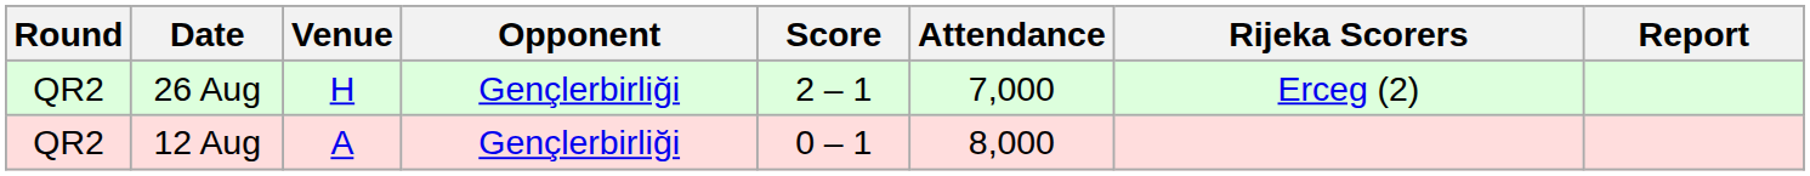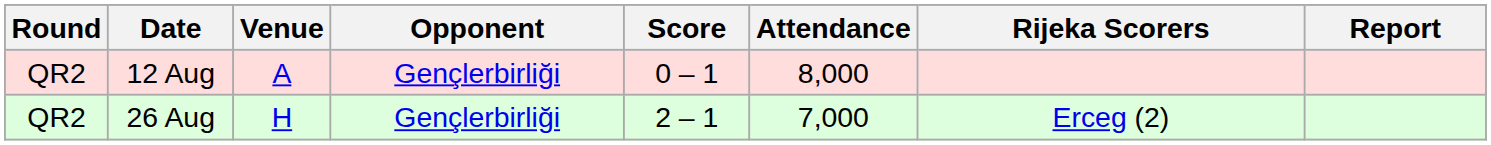 <table class="wikitable sortable" style="text-align: center; font-size:95%;">
 <tr>
 <th width="30">Round</th>
 <th width="60">Date</th>
 <th width="20">Venue</th>
 <th width="150">Opponent</th>
 <th width="60">Score</th>
 <th width="40">Attendance</th>
 <th width="200">Rijeka Scorers</th>
 <th width="90" class="unsortable">Report</th>
 </tr>
+<tr bgcolor="#ffdddd">
+<td>QR2</td>
+<td>12 Aug</td>
+<td><a href='#'>A</a></td>
+<td><a href='#'>Gençlerbirliği</a> </td>
+<td>0 – 1</td>
+<td>8,000</td>
+<td></td>
+<td></td>
+</tr>
 <tr bgcolor="#ddffdd">
 <td>QR2</td>
 <td>26 Aug</td>
 <td><a href='#'>H</a></td>
 <td><a href='#'>Gençlerbirliği</a> </td>
 <td>2 – 1</td>
 <td>7,000</td>
 <td><a href='#'>Erceg</a> (2)</td>
 <td></td>
 </tr>
-<tr bgcolor="#ffdddd">
-<td>QR2</td>
-<td>12 Aug</td>
-<td><a href='#'>A</a></td>
-<td><a href='#'>Gençlerbirliği</a> </td>
-<td>0 – 1</td>
-<td>8,000</td>
-<td></td>
-<td></td>
-</tr>
 </table>
